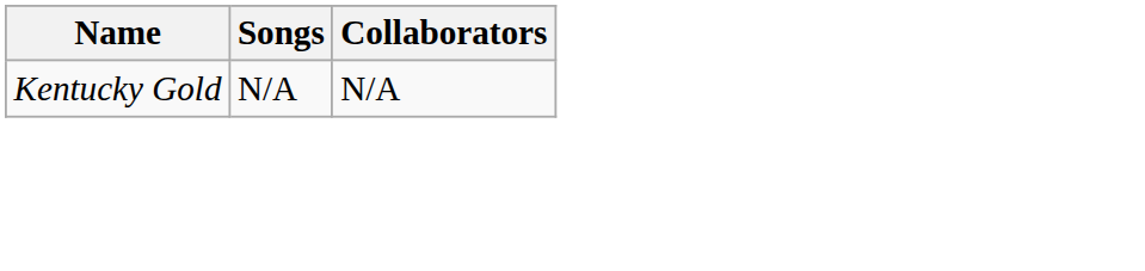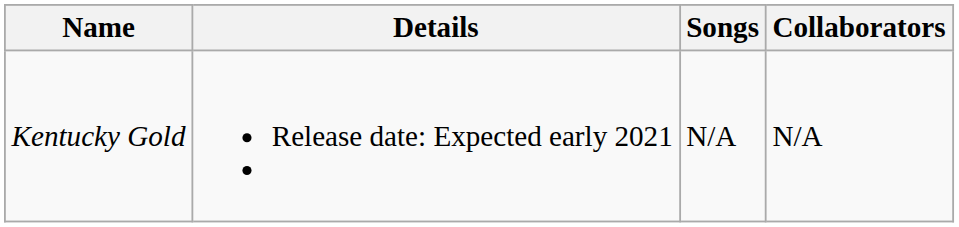 <table class="wikitable">
 <tr>
 <th>Name</th>
+<th>Details</th>
 <th>Songs</th>
 <th>Collaborators</th>
 </tr>
 <tr>
 <td><em>Kentucky Gold</em></td>
+<td><br><ul><li>Release date: Expected early 2021</li><li></li></ul></td>
 <td>N/A</td>
 <td>N/A</td>
 </tr>
 </table>
